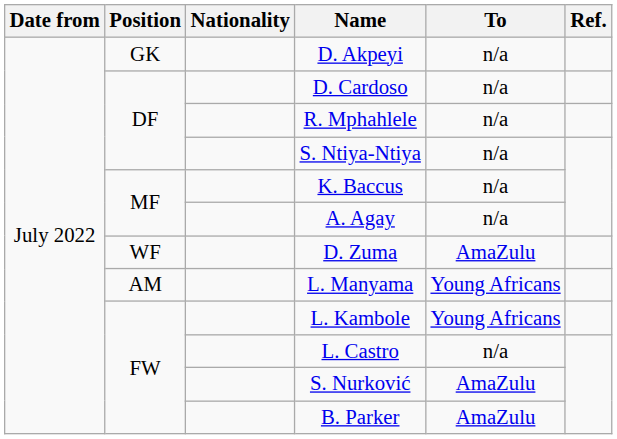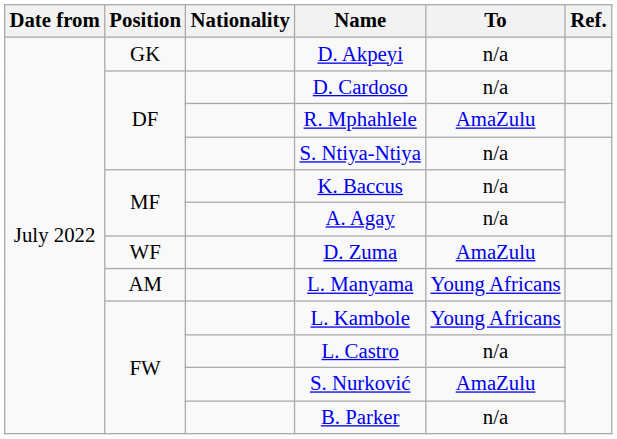 <table class="wikitable" style="text-align:center;">
 <tr>
 <th>Date from</th>
 <th>Position</th>
 <th>Nationality</th>
 <th>Name</th>
 <th>To</th>
 <th>Ref.</th>
 </tr>
 <tr>
 <td rowspan="12">July 2022</td>
 <td>GK</td>
 <td></td>
 <td><a href='#'>D. Akpeyi</a></td>
 <td>n/a</td>
 <td></td>
 </tr>
 <tr>
 <td rowspan="3">DF</td>
 <td></td>
 <td><a href='#'>D. Cardoso</a></td>
 <td>n/a</td>
 <td></td>
 </tr>
 <tr>
 <td></td>
 <td><a href='#'>R. Mphahlele</a></td>
-<td>n/a</td>
+<td><a href='#'>AmaZulu</a></td>
 <td></td>
 </tr>
 <tr>
 <td></td>
 <td><a href='#'>S. Ntiya-Ntiya</a></td>
 <td>n/a</td>
 <td rowspan="3"></td>
 </tr>
 <tr>
 <td rowspan="2">MF</td>
 <td></td>
 <td><a href='#'>K. Baccus</a></td>
 <td>n/a</td>
 </tr>
 <tr>
 <td></td>
 <td><a href='#'>A. Agay</a></td>
 <td>n/a</td>
 </tr>
 <tr>
 <td>WF</td>
 <td></td>
 <td><a href='#'>D. Zuma</a></td>
 <td><a href='#'>AmaZulu</a></td>
 <td></td>
 </tr>
 <tr>
 <td>AM</td>
 <td></td>
 <td><a href='#'>L. Manyama</a></td>
 <td><a href='#'>Young Africans</a></td>
 <td></td>
 </tr>
 <tr>
 <td rowspan="4">FW</td>
 <td></td>
 <td><a href='#'>L. Kambole</a></td>
 <td><a href='#'>Young Africans</a></td>
 <td></td>
 </tr>
 <tr>
 <td></td>
 <td><a href='#'>L. Castro</a></td>
 <td>n/a</td>
 <td rowspan="3"></td>
 </tr>
 <tr>
 <td></td>
 <td><a href='#'>S. Nurković</a></td>
 <td><a href='#'>AmaZulu</a></td>
 </tr>
 <tr>
 <td></td>
 <td><a href='#'>B. Parker</a></td>
-<td><a href='#'>AmaZulu</a></td>
+<td>n/a</td>
 </tr>
 </table>
